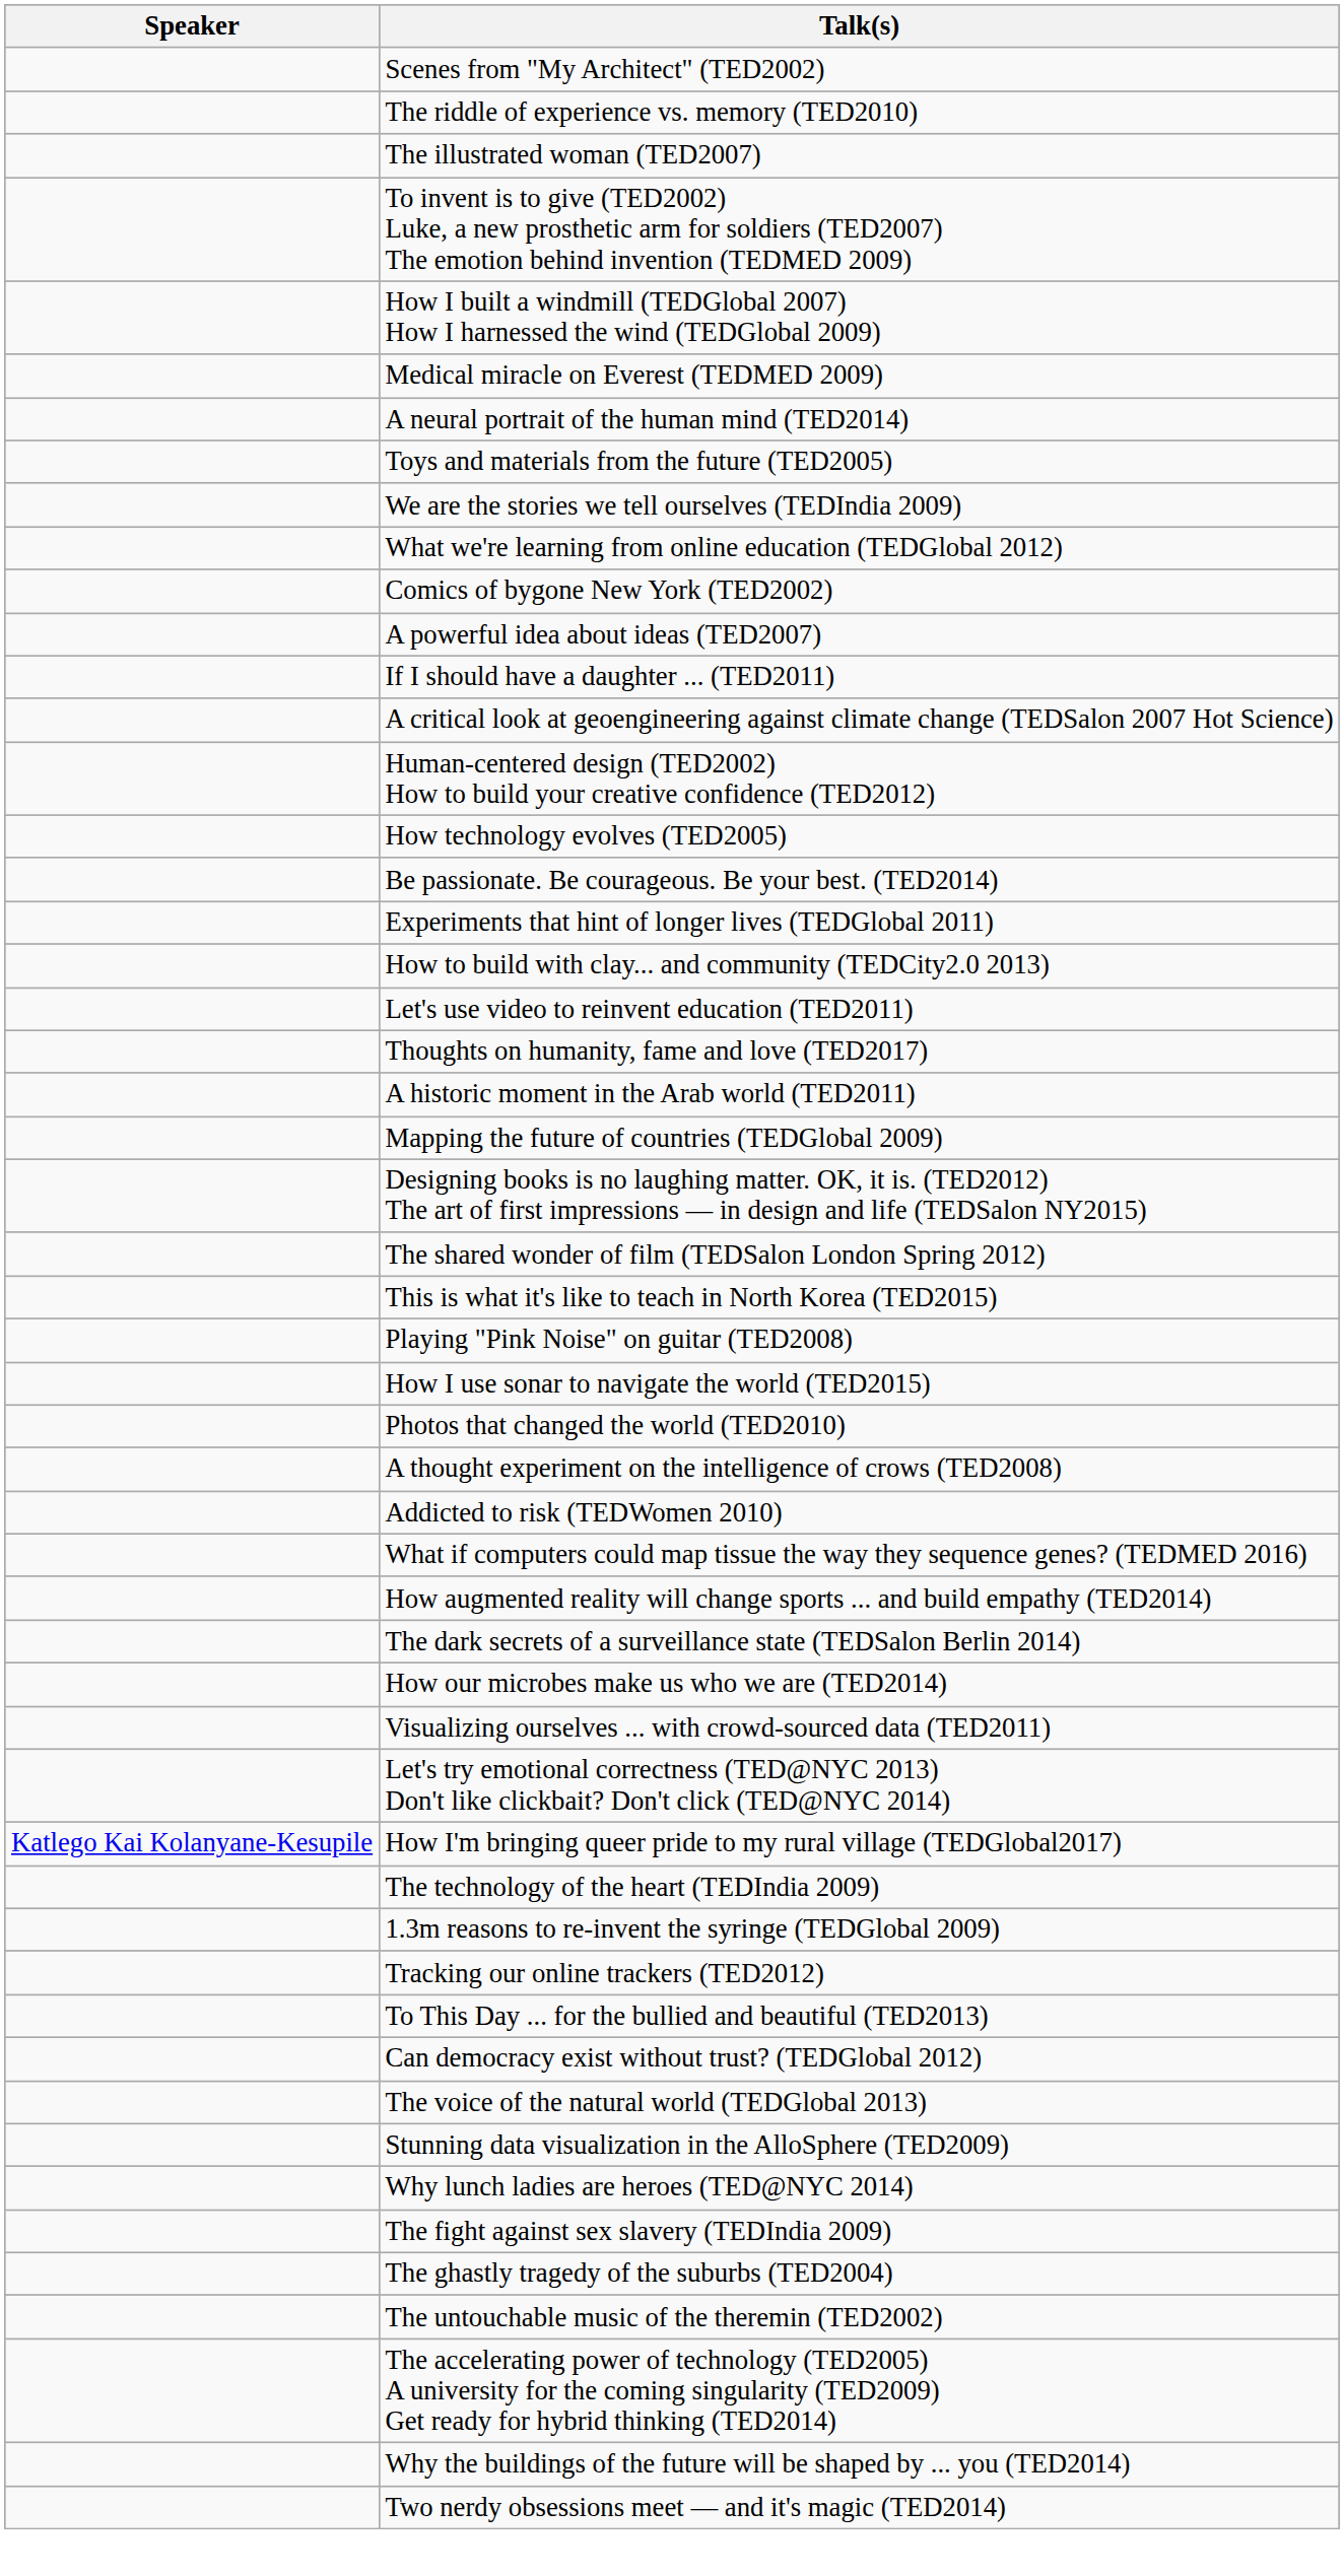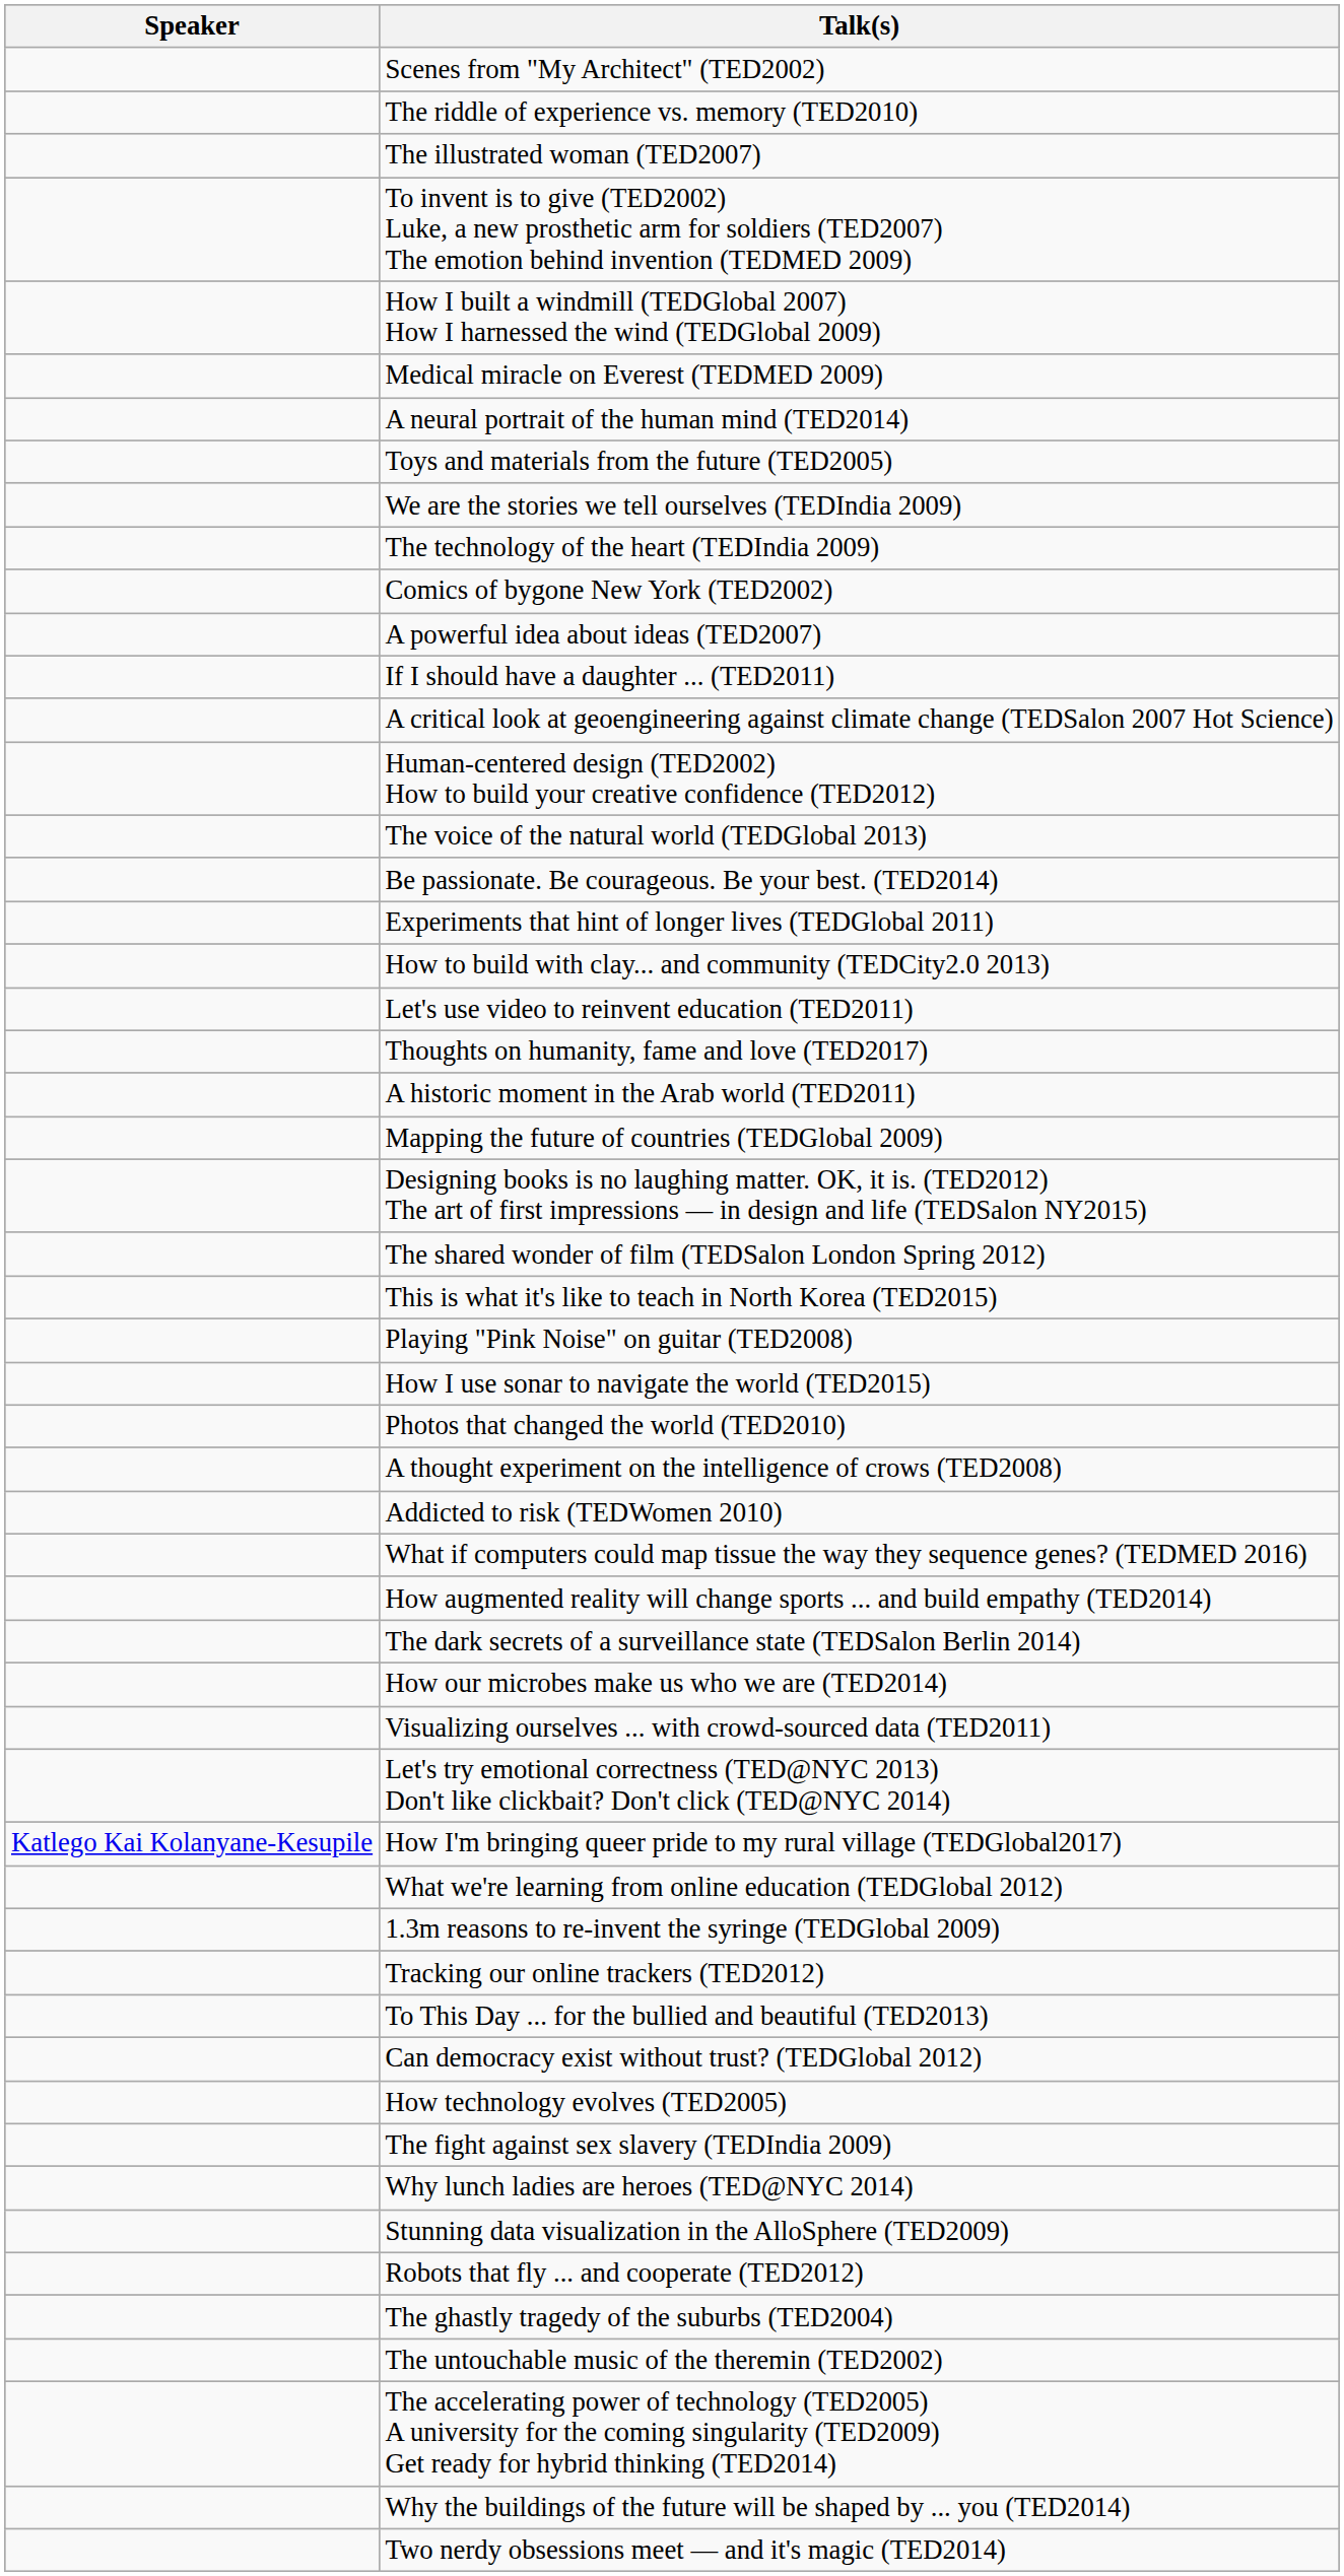 <table class='wikitable sortable'>
 <tr>
 <th>Speaker</th>
 <th>Talk(s)</th>
 </tr>
 <tr>
 <td></td>
 <td>Scenes from "My Architect" (TED2002)</td>
 </tr>
 <tr>
 <td></td>
 <td>The riddle of experience vs. memory (TED2010)</td>
 </tr>
 <tr>
 <td></td>
 <td>The illustrated woman (TED2007)</td>
 </tr>
 <tr>
 <td></td>
 <td>To invent is to give (TED2002)<br> Luke, a new prosthetic arm for soldiers (TED2007)<br> The emotion behind invention (TEDMED 2009)</td>
 </tr>
 <tr>
 <td></td>
 <td>How I built a windmill (TEDGlobal 2007)<br> How I harnessed the wind (TEDGlobal 2009)</td>
 </tr>
 <tr>
 <td></td>
 <td>Medical miracle on Everest (TEDMED 2009)</td>
 </tr>
 <tr>
 <td></td>
 <td>A neural portrait of the human mind (TED2014)</td>
 </tr>
 <tr>
 <td></td>
 <td>Toys and materials from the future (TED2005)</td>
 </tr>
 <tr>
 <td></td>
 <td>We are the stories we tell ourselves (TEDIndia 2009)</td>
 </tr>
 <tr>
 <td></td>
-<td>What we're learning from online education (TEDGlobal 2012)</td>
+<td>The technology of the heart (TEDIndia 2009)</td>
 </tr>
 <tr>
 <td></td>
 <td>Comics of bygone New York (TED2002)</td>
 </tr>
 <tr>
 <td></td>
 <td>A powerful idea about ideas (TED2007)</td>
 </tr>
 <tr>
 <td></td>
 <td>If I should have a daughter ... (TED2011)</td>
 </tr>
 <tr>
 <td></td>
 <td>A critical look at geoengineering against climate change (TEDSalon 2007 Hot Science)</td>
 </tr>
 <tr>
 <td></td>
 <td>Human-centered design (TED2002)<br>How to build your creative confidence (TED2012)</td>
 </tr>
 <tr>
 <td></td>
-<td>How technology evolves (TED2005)</td>
+<td>The voice of the natural world (TEDGlobal 2013)</td>
 </tr>
 <tr>
 <td></td>
 <td>Be passionate. Be courageous. Be your best. (TED2014)</td>
 </tr>
 <tr>
 <td></td>
 <td>Experiments that hint of longer lives (TEDGlobal 2011)</td>
 </tr>
 <tr>
 <td></td>
 <td>How to build with clay... and community (TEDCity2.0 2013)</td>
 </tr>
 <tr>
 <td></td>
 <td>Let's use video to reinvent education (TED2011)</td>
 </tr>
 <tr>
 <td></td>
 <td>Thoughts on humanity, fame and love (TED2017)</td>
 </tr>
 <tr>
 <td></td>
 <td>A historic moment in the Arab world (TED2011)</td>
 </tr>
 <tr>
 <td></td>
 <td>Mapping the future of countries (TEDGlobal 2009)</td>
 </tr>
 <tr>
 <td></td>
 <td>Designing books is no laughing matter. OK, it is. (TED2012)<br> The art of first impressions — in design and life (TEDSalon NY2015)</td>
 </tr>
 <tr>
 <td></td>
 <td>The shared wonder of film (TEDSalon London Spring 2012)</td>
 </tr>
 <tr>
 <td></td>
 <td>This is what it's like to teach in North Korea (TED2015)</td>
 </tr>
 <tr>
 <td></td>
 <td>Playing "Pink Noise" on guitar (TED2008)</td>
 </tr>
 <tr>
 <td></td>
 <td>How I use sonar to navigate the world (TED2015)</td>
 </tr>
 <tr>
 <td></td>
 <td>Photos that changed the world (TED2010)</td>
 </tr>
 <tr>
 <td></td>
 <td>A thought experiment on the intelligence of crows (TED2008)</td>
 </tr>
 <tr>
 <td></td>
 <td>Addicted to risk (TEDWomen 2010)</td>
 </tr>
 <tr>
 <td></td>
 <td>What if computers could map tissue the way they sequence genes? (TEDMED 2016)</td>
 </tr>
 <tr>
 <td></td>
 <td>How augmented reality will change sports ... and build empathy (TED2014)</td>
 </tr>
 <tr>
 <td></td>
 <td>The dark secrets of a surveillance state (TEDSalon Berlin 2014)</td>
 </tr>
 <tr>
 <td></td>
 <td>How our microbes make us who we are (TED2014)</td>
 </tr>
 <tr>
 <td></td>
 <td>Visualizing ourselves ... with crowd-sourced data (TED2011)</td>
 </tr>
 <tr>
 <td></td>
 <td>Let's try emotional correctness (TED@NYC 2013)<br>Don't like clickbait? Don't click (TED@NYC 2014)</td>
 </tr>
 <tr>
 <td><a href='#'>Katlego Kai Kolanyane-Kesupile</a></td>
 <td>How I'm bringing queer pride to my rural village (TEDGlobal2017)</td>
 </tr>
 <tr>
 <td></td>
-<td>The technology of the heart (TEDIndia 2009)</td>
+<td>What we're learning from online education (TEDGlobal 2012)</td>
 </tr>
 <tr>
 <td></td>
 <td>1.3m reasons to re-invent the syringe (TEDGlobal 2009)</td>
 </tr>
 <tr>
 <td></td>
 <td>Tracking our online trackers (TED2012)</td>
 </tr>
 <tr>
 <td></td>
 <td>To This Day ... for the bullied and beautiful (TED2013)</td>
 </tr>
 <tr>
 <td></td>
 <td>Can democracy exist without trust? (TEDGlobal 2012)</td>
 </tr>
 <tr>
 <td></td>
-<td>The voice of the natural world (TEDGlobal 2013)</td>
+<td>How technology evolves (TED2005)</td>
+</tr>
+<tr>
+<td></td>
+<td>The fight against sex slavery (TEDIndia 2009)</td>
+</tr>
+<tr>
+<td></td>
+<td>Why lunch ladies are heroes (TED@NYC 2014)</td>
 </tr>
 <tr>
 <td></td>
 <td>Stunning data visualization in the AlloSphere (TED2009)</td>
 </tr>
 <tr>
 <td></td>
-<td>Why lunch ladies are heroes (TED@NYC 2014)</td>
-</tr>
-<tr>
-<td></td>
-<td>The fight against sex slavery (TEDIndia 2009)</td>
+<td>Robots that fly ... and cooperate (TED2012)</td>
 </tr>
 <tr>
 <td></td>
 <td>The ghastly tragedy of the suburbs (TED2004)</td>
 </tr>
 <tr>
 <td></td>
 <td>The untouchable music of the theremin (TED2002)</td>
 </tr>
 <tr>
 <td></td>
 <td>The accelerating power of technology (TED2005)<br> A university for the coming singularity (TED2009)<br> Get ready for hybrid thinking (TED2014)</td>
 </tr>
 <tr>
 <td></td>
 <td>Why the buildings of the future will be shaped by ... you (TED2014)</td>
 </tr>
 <tr>
 <td></td>
 <td>Two nerdy obsessions meet — and it's magic (TED2014)</td>
 </tr>
 </table>
